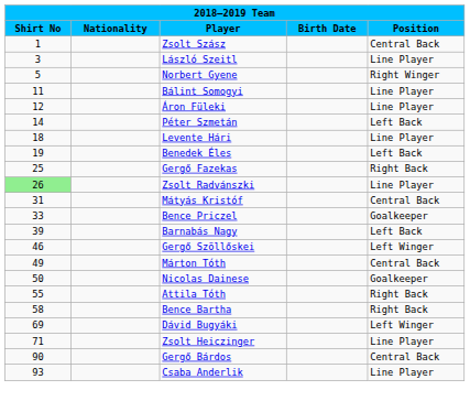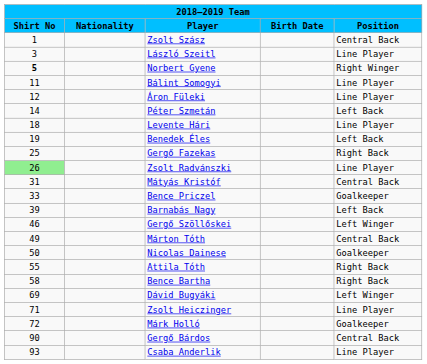 <table class="wikitable collapsible collapsed" style="width:100%">
 <tr>
 <th colspan=5 style="background-color:#00BFFF;color:#000000;text-align:center;"> 2018–2019 Team</th>
 </tr>
 <tr>
 <th style="color:#000000; background:#00BFFF">Shirt No</th>
 <th style="color:#000000; background:#00BFFF">Nationality</th>
 <th style="color:#000000; background:#00BFFF">Player</th>
 <th style="color:#000000; background:#00BFFF">Birth Date</th>
 <th style="color:#000000; background:#00BFFF">Position</th>
 </tr>
 <tr>
 <td align=center>1</td>
 <td></td>
 <td><a href='#'>Zsolt Szász</a></td>
 <td></td>
 <td>Central Back</td>
 </tr>
 <tr>
 <td align=center>3</td>
 <td></td>
 <td><a href='#'>László Szeitl</a></td>
 <td></td>
 <td>Line Player</td>
 </tr>
 <tr>
-<td align=center>5</td>
+<td align=center><strong>5</strong></td>
 <td></td>
 <td><a href='#'>Norbert Gyene</a></td>
 <td></td>
 <td>Right Winger</td>
 </tr>
 <tr>
 <td align=center>11</td>
 <td></td>
 <td><a href='#'>Bálint Somogyi</a></td>
 <td></td>
 <td>Line Player</td>
 </tr>
 <tr>
 <td align=center>12</td>
 <td></td>
 <td><a href='#'>Áron Füleki</a></td>
 <td></td>
 <td>Line Player</td>
 </tr>
 <tr>
 <td align=center>14</td>
 <td></td>
 <td><a href='#'>Péter Szmetán</a></td>
 <td></td>
 <td>Left Back</td>
 </tr>
 <tr>
 <td align=center>18</td>
 <td></td>
 <td><a href='#'>Levente Hári</a></td>
 <td></td>
 <td>Line Player</td>
 </tr>
 <tr>
 <td align=center>19</td>
 <td></td>
 <td><a href='#'>Benedek Éles</a></td>
 <td></td>
 <td>Left Back</td>
 </tr>
 <tr>
 <td align=center>25</td>
 <td></td>
 <td><a href='#'>Gergő Fazekas</a></td>
 <td></td>
 <td>Right Back</td>
 </tr>
 <tr>
 <td align=center style="background: lightgreen;">26</td>
 <td></td>
 <td><a href='#'>Zsolt Radvánszki</a></td>
 <td></td>
 <td>Line Player</td>
 </tr>
 <tr>
 <td align=center>31</td>
 <td></td>
 <td><a href='#'>Mátyás Kristóf</a></td>
 <td></td>
 <td>Central Back</td>
 </tr>
 <tr>
 <td align=center>33</td>
 <td></td>
 <td><a href='#'>Bence Priczel</a></td>
 <td></td>
 <td>Goalkeeper</td>
 </tr>
 <tr>
 <td align=center>39</td>
 <td></td>
 <td><a href='#'>Barnabás Nagy</a></td>
 <td></td>
 <td>Left Back</td>
 </tr>
 <tr>
 <td align=center>46</td>
 <td></td>
 <td><a href='#'>Gergő Szöllőskei</a></td>
 <td></td>
 <td>Left Winger</td>
 </tr>
 <tr>
 <td align=center>49</td>
 <td></td>
 <td><a href='#'>Márton Tóth</a></td>
 <td></td>
 <td>Central Back</td>
 </tr>
 <tr>
 <td align=center>50</td>
 <td></td>
 <td><a href='#'>Nicolas Dainese</a></td>
 <td></td>
 <td>Goalkeeper</td>
 </tr>
 <tr>
 <td align=center>55</td>
 <td></td>
 <td><a href='#'>Attila Tóth</a></td>
 <td></td>
 <td>Right Back</td>
 </tr>
 <tr>
 <td align=center>58</td>
 <td></td>
 <td><a href='#'>Bence Bartha</a></td>
 <td></td>
 <td>Right Back</td>
 </tr>
 <tr>
 <td align=center>69</td>
 <td></td>
 <td><a href='#'>Dávid Bugyáki</a></td>
 <td></td>
 <td>Left Winger</td>
 </tr>
 <tr>
 <td align=center>71</td>
 <td></td>
 <td><a href='#'>Zsolt Heiczinger</a></td>
 <td></td>
 <td>Line Player</td>
 </tr>
 <tr>
+<td align=center>72</td>
+<td></td>
+<td><a href='#'>Márk Holló</a></td>
+<td></td>
+<td>Goalkeeper</td>
+</tr>
+<tr>
 <td align=center>90</td>
 <td></td>
 <td><a href='#'>Gergő Bárdos</a></td>
 <td></td>
 <td>Central Back</td>
 </tr>
 <tr>
 <td align=center>93</td>
 <td></td>
 <td><a href='#'>Csaba Anderlik</a></td>
 <td></td>
 <td>Line Player</td>
 </tr>
 </table>
